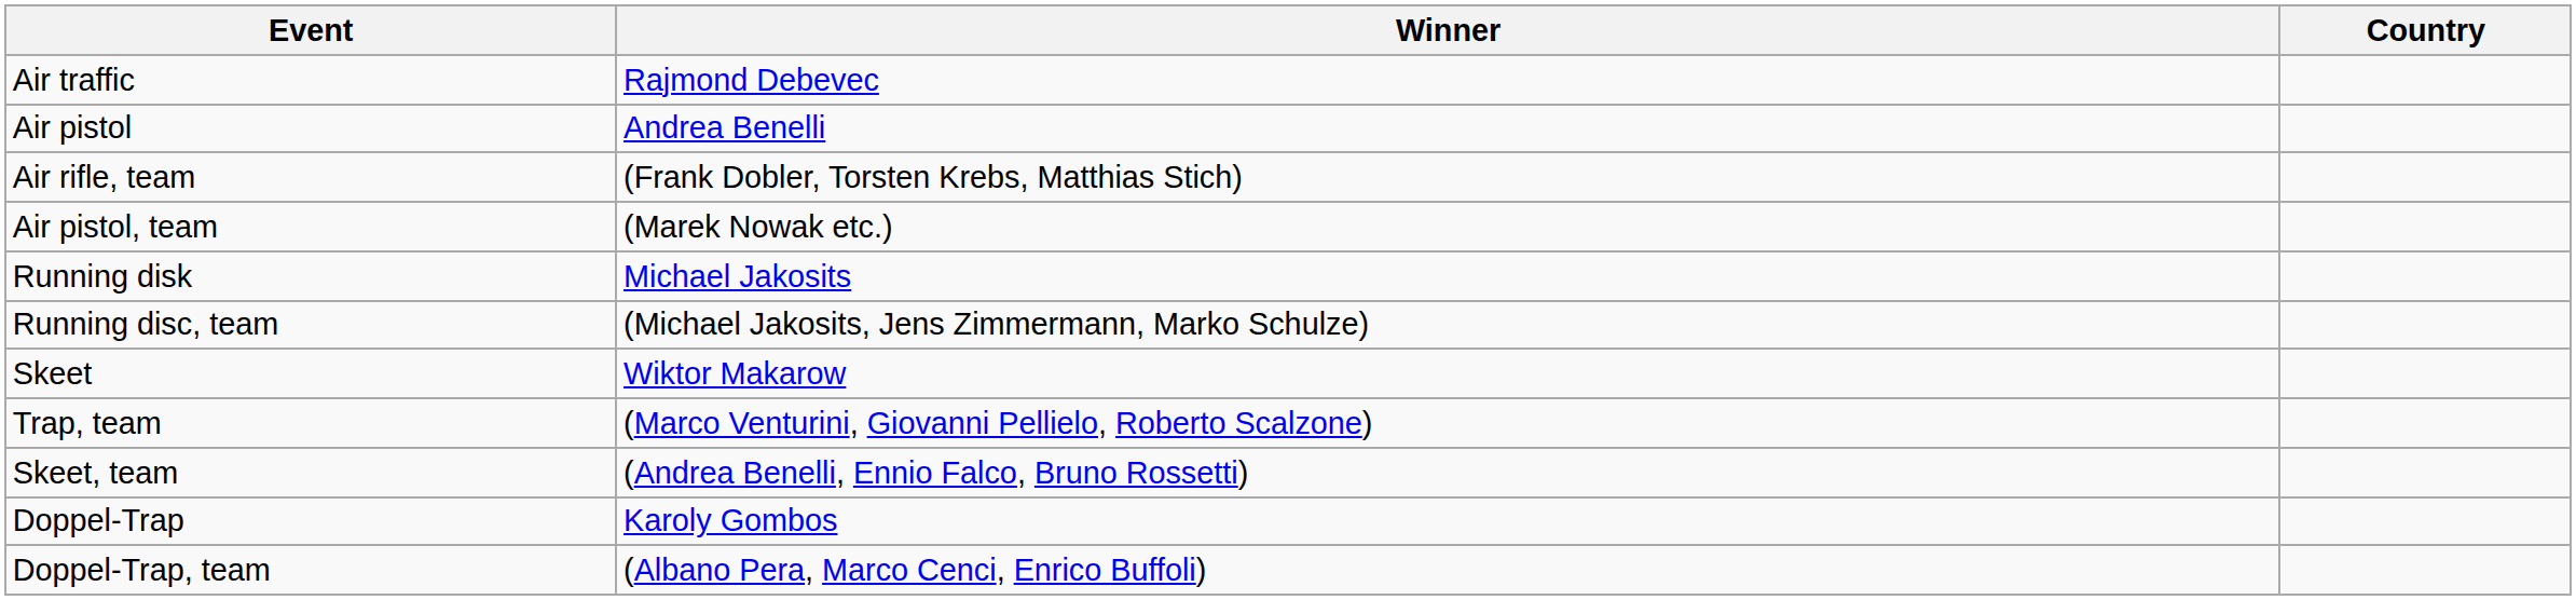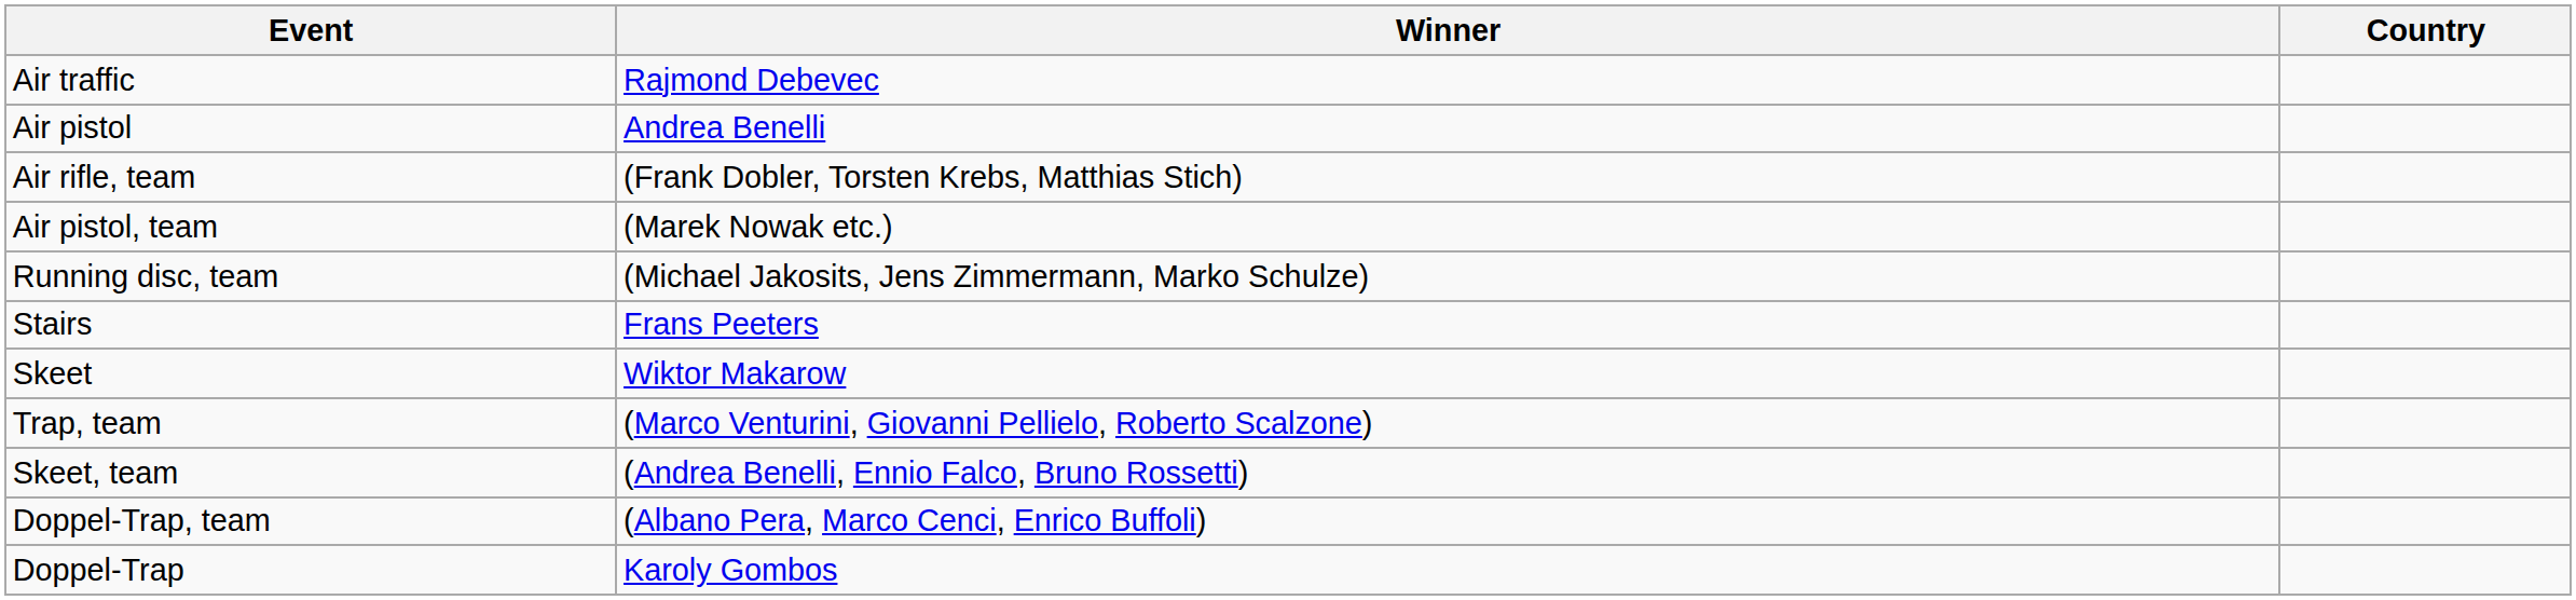 <table class="wikitable sortable" width=60% style="font-size:90%; text-align:left;">
 <tr>
 <th>Event</th>
 <th>Winner</th>
 <th>Country</th>
 </tr>
 <tr>
 <td>Air traffic</td>
 <td><a href='#'>Rajmond Debevec</a></td>
 <td></td>
 </tr>
 <tr>
 <td>Air pistol</td>
 <td><a href='#'>Andrea Benelli</a></td>
 <td></td>
 </tr>
 <tr>
 <td>Air rifle, team</td>
 <td>(Frank Dobler, Torsten Krebs, Matthias Stich)</td>
 <td></td>
 </tr>
 <tr>
 <td>Air pistol, team</td>
 <td>(Marek Nowak etc.)</td>
 <td></td>
 </tr>
 <tr>
-<td>Running disk</td>
-<td><a href='#'>Michael Jakosits</a></td>
+<td>Running disc, team</td>
+<td>(Michael Jakosits, Jens Zimmermann, Marko Schulze)</td>
 <td></td>
 </tr>
 <tr>
-<td>Running disc, team</td>
-<td>(Michael Jakosits, Jens Zimmermann, Marko Schulze)</td>
+<td>Stairs</td>
+<td><a href='#'>Frans Peeters</a></td>
 <td></td>
 </tr>
 <tr>
 <td>Skeet</td>
 <td><a href='#'>Wiktor Makarow</a></td>
 <td></td>
 </tr>
 <tr>
 <td>Trap, team</td>
 <td>(<a href='#'>Marco Venturini</a>, <a href='#'>Giovanni Pellielo</a>, <a href='#'>Roberto Scalzone</a>)</td>
 <td></td>
 </tr>
 <tr>
 <td>Skeet, team</td>
 <td>(<a href='#'>Andrea Benelli</a>, <a href='#'>Ennio Falco</a>, <a href='#'>Bruno Rossetti</a>)</td>
 <td></td>
 </tr>
 <tr>
+<td>Doppel-Trap, team</td>
+<td>(<a href='#'>Albano Pera</a>, <a href='#'>Marco Cenci</a>, <a href='#'>Enrico Buffoli</a>)</td>
+<td></td>
+</tr>
+<tr>
 <td>Doppel-Trap</td>
 <td><a href='#'>Karoly Gombos</a></td>
 <td></td>
 </tr>
-<tr>
-<td>Doppel-Trap, team</td>
-<td>(<a href='#'>Albano Pera</a>, <a href='#'>Marco Cenci</a>, <a href='#'>Enrico Buffoli</a>)</td>
-<td></td>
-</tr>
 </table>
